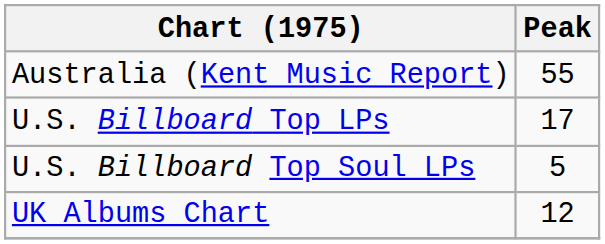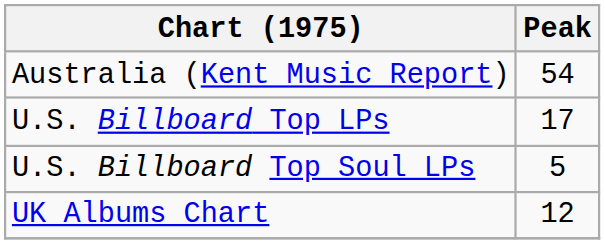 <table class="wikitable">
 <tr>
 <th>Chart (1975)</th>
 <th>Peak</th>
 </tr>
 <tr>
 <td>Australia (<a href='#'>Kent Music Report</a>)</td>
-<td align="center">55</td>
+<td align="center">54</td>
 </tr>
 <tr>
 <td>U.S. <a href='#'><em>Billboard</em> Top LPs</a></td>
 <td align="center">17</td>
 </tr>
 <tr>
 <td>U.S. <em>Billboard</em> <a href='#'>Top Soul LPs</a></td>
 <td align="center">5</td>
 </tr>
 <tr>
 <td><a href='#'>UK Albums Chart</a></td>
 <td align="center">12</td>
 </tr>
 <tr>
 </tr>
 </table>
